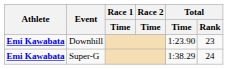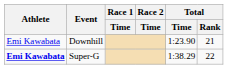 <table class="wikitable" style="font-size:90%">
 <tr>
 <th rowspan="2">Athlete</th>
 <th rowspan="2">Event</th>
 <th>Race 1</th>
 <th>Race 2</th>
 <th colspan="2">Total</th>
 </tr>
 <tr>
 <th>Time</th>
 <th>Time</th>
 <th>Time</th>
 <th>Rank</th>
 </tr>
 <tr>
-<td><strong><a href='#'>Emi Kawabata</a></strong></td>
+<td><a href='#'>Emi Kawabata</a></td>
 <td>Downhill</td>
 <td colspan="2" bgcolor="wheat"></td>
 <td align="center">1:23.90</td>
-<td align="center">23</td>
+<td align="center">21</td>
 </tr>
 <tr>
 <td><strong><a href='#'>Emi Kawabata</a></strong></td>
 <td>Super-G</td>
 <td colspan="2" bgcolor="wheat"></td>
 <td align="center">1:38.29</td>
-<td align="center">24</td>
+<td align="center">22</td>
 </tr>
 </table>
